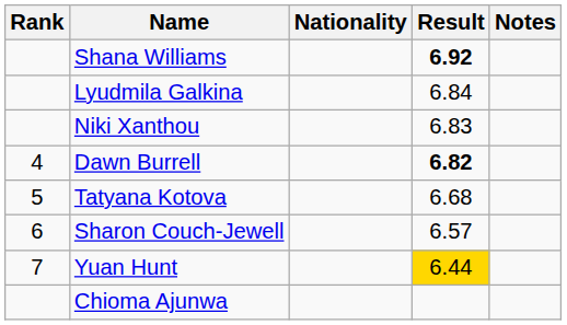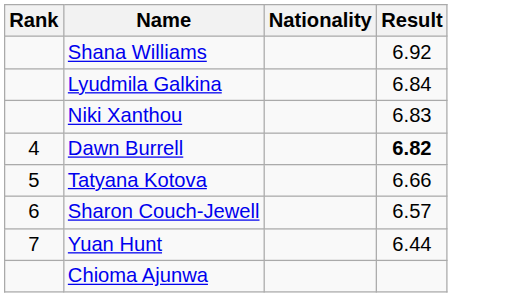 <table class="wikitable sortable" style="text-align:center">
 <tr>
 <th>Rank</th>
 <th>Name</th>
 <th>Nationality</th>
 <th>Result</th>
-<th>Notes</th>
 </tr>
 <tr>
 <td></td>
 <td align=left><a href='#'>Shana Williams</a></td>
 <td align=left></td>
-<td><strong>6.92</strong></td>
-<td></td>
+<td>6.92</td>
 </tr>
 <tr>
 <td></td>
 <td align=left><a href='#'>Lyudmila Galkina</a></td>
 <td align=left></td>
 <td>6.84</td>
-<td></td>
 </tr>
 <tr>
 <td></td>
 <td align=left><a href='#'>Niki Xanthou</a></td>
 <td align=left></td>
 <td>6.83</td>
-<td></td>
 </tr>
 <tr>
 <td>4</td>
 <td align=left><a href='#'>Dawn Burrell</a></td>
 <td align=left></td>
 <td><strong>6.82</strong></td>
-<td></td>
 </tr>
 <tr>
 <td>5</td>
 <td align=left><a href='#'>Tatyana Kotova</a></td>
 <td align=left></td>
-<td>6.68</td>
-<td></td>
+<td>6.66</td>
 </tr>
 <tr>
 <td>6</td>
 <td align=left><a href='#'>Sharon Couch-Jewell</a></td>
 <td align=left></td>
 <td>6.57</td>
-<td></td>
 </tr>
 <tr>
 <td>7</td>
 <td align=left><a href='#'>Yuan Hunt</a></td>
 <td align=left></td>
-<td style="background: gold;">6.44</td>
-<td></td>
+<td>6.44</td>
 </tr>
 <tr>
 <td></td>
 <td align=left><a href='#'>Chioma Ajunwa</a></td>
 <td align=left></td>
 <td></td>
-<td></td>
 </tr>
 </table>
